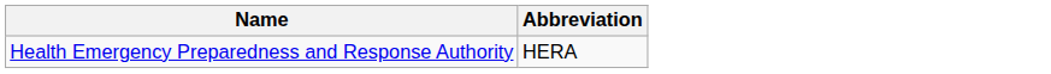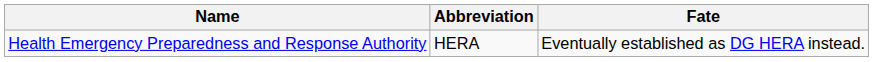 <table class="wikitable">
 <tr>
 <th>Name</th>
 <th>Abbreviation</th>
+<th>Fate</th>
 </tr>
 <tr>
 <td><a href='#'>Health Emergency Preparedness and Response Authority</a></td>
 <td>HERA</td>
+<td>Eventually established as <a href='#'>DG HERA</a> instead.</td>
 </tr>
 </table>
